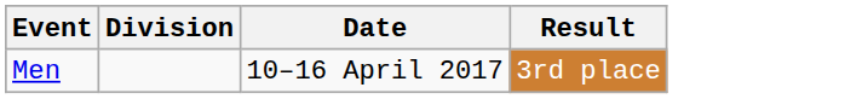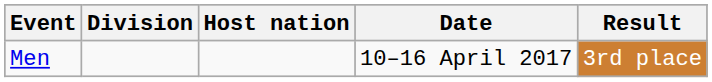 <table class="wikitable">
 <tr>
 <th>Event</th>
 <th>Division</th>
+<th>Host nation</th>
 <th>Date</th>
 <th>Result</th>
 </tr>
 <tr>
 <td><a href='#'>Men</a></td>
 <td></td>
+<td></td>
 <td>10–16 April 2017</td>
 <td style="background:#cd7f32; color:white">3rd place<br></td>
 </tr>
 </table>
